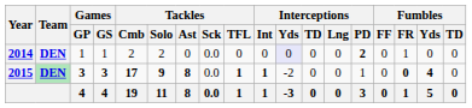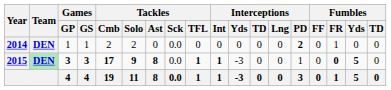 <table class="wikitable" style="text-align:center">
 <tr>
 <th rowspan="2">Year</th>
 <th rowspan="2">Team</th>
 <th colspan="2">Games</th>
 <th colspan="5">Tackles</th>
 <th colspan="5">Interceptions</th>
 <th colspan="4">Fumbles</th>
 </tr>
 <tr>
 <th>GP</th>
 <th>GS</th>
 <th>Cmb</th>
 <th>Solo</th>
 <th>Ast</th>
 <th>Sck</th>
 <th>TFL</th>
 <th>Int</th>
 <th>Yds</th>
 <th>TD</th>
 <th>Lng</th>
 <th>PD</th>
 <th>FF</th>
 <th>FR</th>
 <th>Yds</th>
 <th>TD</th>
 </tr>
 <tr>
 <th><a href='#'>2014</a></th>
 <th><a href='#'>DEN</a></th>
 <td>1</td>
 <td>1</td>
 <td>2</td>
 <td>2</td>
 <td>0</td>
 <td>0.0</td>
 <td>0</td>
 <td>0</td>
-<td style="background: lavender;">0</td>
+<td>0</td>
 <td>0</td>
 <td>0</td>
 <td><strong>2</strong></td>
 <td>0</td>
 <td>1</td>
 <td>0</td>
 <td>0</td>
 </tr>
 <tr>
 <th><a href='#'>2015</a></th>
 <th style="background:#afe6ba;"><a href='#'>DEN</a></th>
 <td><strong>3</strong></td>
 <td><strong>3</strong></td>
 <td><strong>17</strong></td>
 <td><strong>9</strong></td>
 <td><strong>8</strong></td>
 <td>0.0</td>
 <td><strong>1</strong></td>
 <td><strong>1</strong></td>
-<td>-2</td>
+<td>-3</td>
 <td>0</td>
 <td>0</td>
 <td>1</td>
 <td>0</td>
 <td><strong>0</strong></td>
-<td><strong>4</strong></td>
+<td><strong>5</strong></td>
 <td>0</td>
 </tr>
 <tr>
 <th colspan="2"></th>
 <th>4</th>
 <th>4</th>
 <th>19</th>
 <th>11</th>
 <th>8</th>
 <th>0.0</th>
 <th>1</th>
 <th>1</th>
 <th>-3</th>
 <th>0</th>
 <th>0</th>
 <th>3</th>
 <th>0</th>
 <th>1</th>
 <th>5</th>
 <th>0</th>
 </tr>
 </table>
